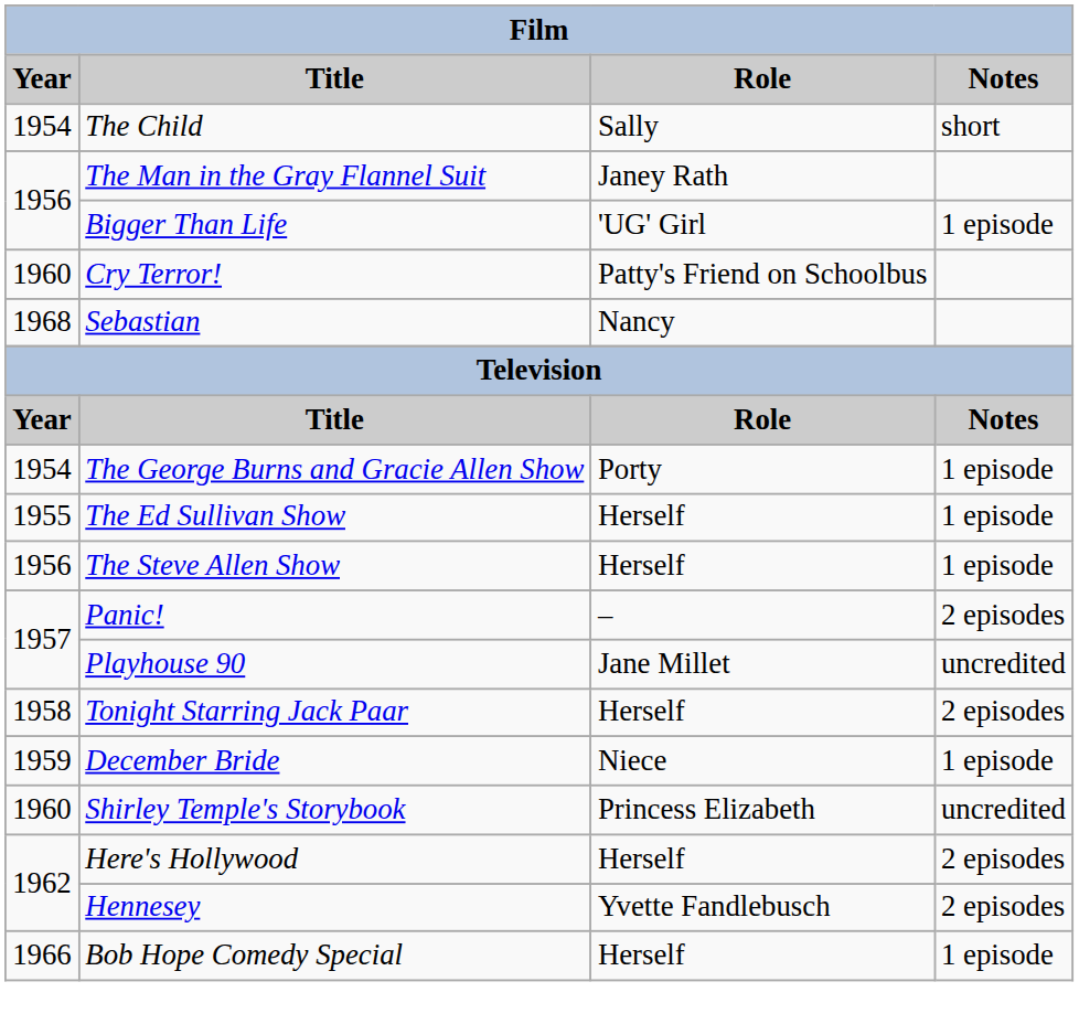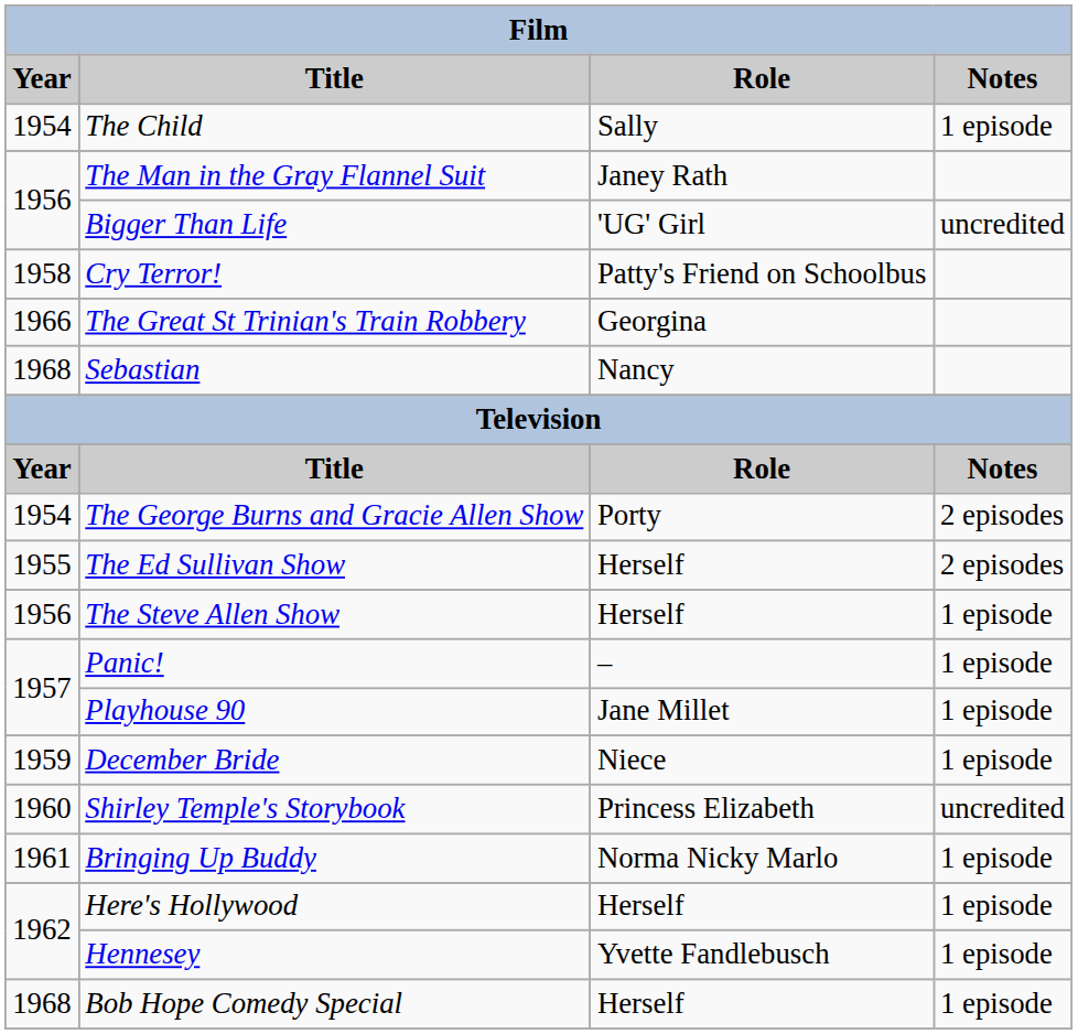 <table class="wikitable" style="font-size:90%;">
 <tr>
 <th colspan=4 style="background:#B0C4DE;">Film</th>
 </tr>
 <tr align="center">
 <th style="background: #CCCCCC;">Year</th>
 <th style="background: #CCCCCC;">Title</th>
 <th style="background: #CCCCCC;">Role</th>
 <th style="background: #CCCCCC;">Notes</th>
 </tr>
 <tr>
 <td>1954</td>
 <td><em>The Child</em></td>
 <td>Sally</td>
-<td>short</td>
+<td>1 episode</td>
 </tr>
 <tr>
 <td rowspan=2>1956</td>
 <td><em><a href='#'>The Man in the Gray Flannel Suit</a></em></td>
 <td>Janey Rath</td>
 <td></td>
 </tr>
 <tr>
 <td><em><a href='#'>Bigger Than Life</a></em></td>
 <td>'UG' Girl</td>
-<td>1 episode</td>
+<td>uncredited</td>
 </tr>
 <tr>
-<td>1960</td>
+<td>1958</td>
 <td><em><a href='#'>Cry Terror!</a></em></td>
 <td>Patty's Friend on Schoolbus</td>
+<td></td>
+</tr>
+<tr>
+<td>1966</td>
+<td><em><a href='#'>The Great St Trinian's Train Robbery</a></em></td>
+<td>Georgina</td>
 <td></td>
 </tr>
 <tr>
 <td>1968</td>
 <td><em><a href='#'>Sebastian</a></em></td>
 <td>Nancy</td>
 <td></td>
 </tr>
 <tr>
 </tr>
 <tr align="center">
 <th colspan=4 style="background:#B0C4DE;">Television</th>
 </tr>
 <tr align="center">
 <th style="background: #CCCCCC;">Year</th>
 <th style="background: #CCCCCC;">Title</th>
 <th style="background: #CCCCCC;">Role</th>
 <th style="background: #CCCCCC;">Notes</th>
 </tr>
 <tr>
 <td>1954</td>
 <td><em><a href='#'>The George Burns and Gracie Allen Show</a></em></td>
 <td>Porty</td>
-<td>1 episode</td>
+<td>2 episodes</td>
 </tr>
 <tr>
 <td>1955</td>
 <td><em><a href='#'>The Ed Sullivan Show</a></em></td>
 <td>Herself</td>
-<td>1 episode</td>
+<td>2 episodes</td>
 </tr>
 <tr>
 <td>1956</td>
 <td><em><a href='#'>The Steve Allen Show</a></em></td>
 <td>Herself</td>
 <td>1 episode</td>
 </tr>
 <tr>
 <td rowspan=2>1957</td>
 <td><em><a href='#'>Panic!</a></em></td>
 <td>–</td>
-<td>2 episodes</td>
+<td>1 episode</td>
 </tr>
 <tr>
 <td><em><a href='#'>Playhouse 90</a></em></td>
 <td>Jane Millet</td>
-<td>uncredited</td>
-</tr>
-<tr>
-<td>1958</td>
-<td><em><a href='#'>Tonight Starring Jack Paar</a></em></td>
-<td>Herself</td>
-<td>2 episodes</td>
+<td>1 episode</td>
 </tr>
 <tr>
 <td>1959</td>
 <td><em><a href='#'>December Bride</a></em></td>
 <td>Niece</td>
 <td>1 episode</td>
 </tr>
 <tr>
 <td>1960</td>
 <td><em><a href='#'>Shirley Temple's Storybook</a></em></td>
 <td>Princess Elizabeth</td>
 <td>uncredited</td>
 </tr>
 <tr>
+<td>1961</td>
+<td><em><a href='#'>Bringing Up Buddy</a></em></td>
+<td>Norma Nicky Marlo</td>
+<td>1 episode</td>
+</tr>
+<tr>
 <td rowspan=2>1962</td>
 <td><em>Here's Hollywood</em></td>
 <td>Herself</td>
-<td>2 episodes</td>
+<td>1 episode</td>
 </tr>
 <tr>
 <td><em><a href='#'>Hennesey</a></em></td>
 <td>Yvette Fandlebusch</td>
-<td>2 episodes</td>
+<td>1 episode</td>
 </tr>
 <tr>
-<td>1966</td>
+<td>1968</td>
 <td><em>Bob Hope Comedy Special</em></td>
 <td>Herself</td>
 <td>1 episode</td>
 </tr>
 </table>
